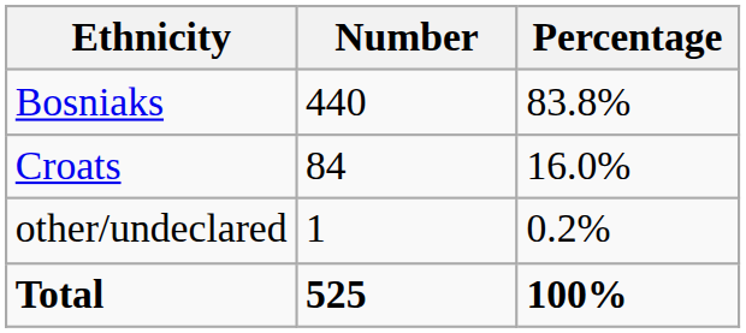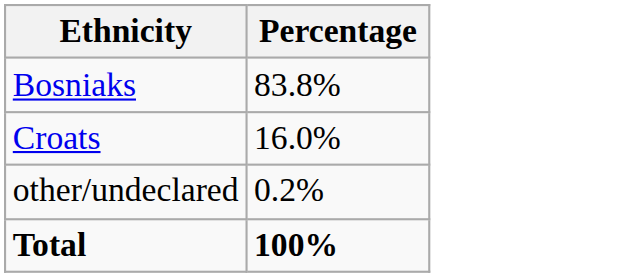 <table class="wikitable">
 <tr>
 <th width="100px">Ethnicity</th>
-<th width="80px">Number</th>
 <th width="80px">Percentage</th>
 </tr>
 <tr>
 <td><a href='#'>Bosniaks</a></td>
-<td>440</td>
 <td>83.8%</td>
 </tr>
 <tr>
 <td><a href='#'>Croats</a></td>
-<td>84</td>
 <td>16.0%</td>
 </tr>
 <tr>
 <td>other/undeclared</td>
-<td>1</td>
 <td>0.2%</td>
 </tr>
 <tr>
 <td><strong>Total</strong></td>
-<td><strong>525</strong></td>
 <td><strong>100%</strong></td>
 </tr>
 </table>
